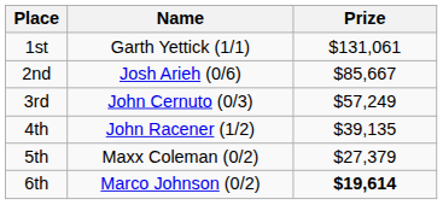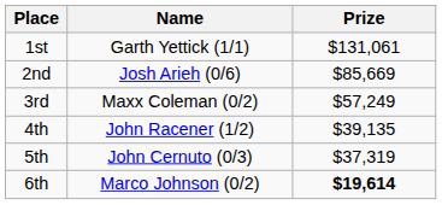 <table class="wikitable">
 <tr>
 <th width="50">Place</th>
 <th width="200">Name</th>
 <th width="125">Prize</th>
 </tr>
 <tr>
 <td align=center>1st</td>
 <td align=center> Garth Yettick (1/1)</td>
 <td align=center>$131,061</td>
 </tr>
 <tr>
 <td align=center>2nd</td>
 <td align=center> <a href='#'>Josh Arieh</a> (0/6)</td>
-<td align=center>$85,667</td>
+<td align=center>$85,669</td>
 </tr>
 <tr>
 <td align=center>3rd</td>
-<td align=center> <a href='#'>John Cernuto</a> (0/3)</td>
+<td align=center> Maxx Coleman (0/2)</td>
 <td align=center>$57,249</td>
 </tr>
 <tr>
 <td align=center>4th</td>
 <td align=center> <a href='#'>John Racener</a> (1/2)</td>
 <td align=center>$39,135</td>
 </tr>
 <tr>
 <td align=center>5th</td>
-<td align=center> Maxx Coleman (0/2)</td>
-<td align=center>$27,379</td>
+<td align=center> <a href='#'>John Cernuto</a> (0/3)</td>
+<td align=center>$37,319</td>
 </tr>
 <tr>
 <td align=center>6th</td>
 <td align=center> <a href='#'>Marco Johnson</a> (0/2)</td>
 <td align=center><strong>$19,614</strong></td>
 </tr>
 </table>
